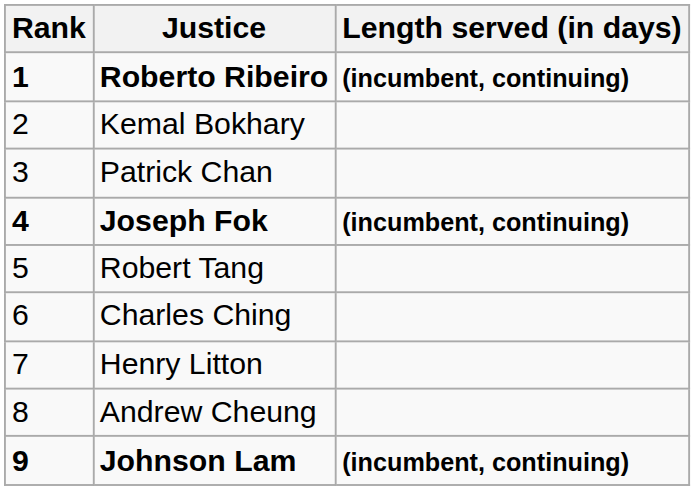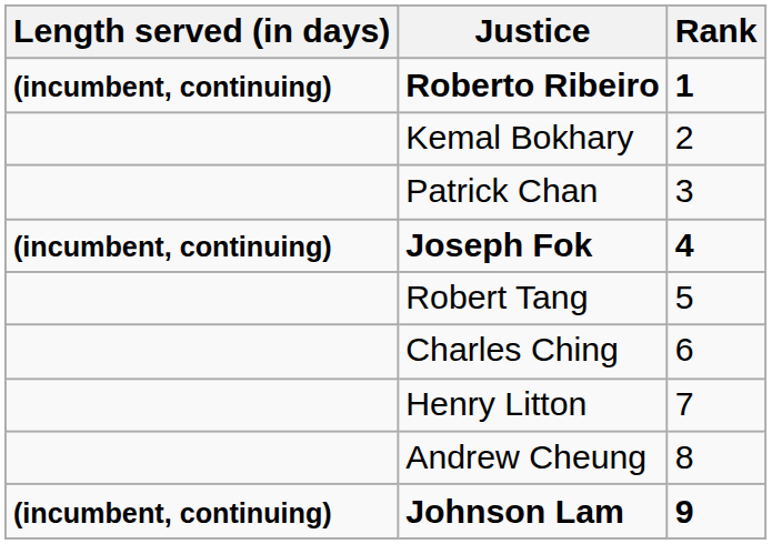 <table class="wikitable sortable">
 <tr>
+<th>Length served (in days)</th>
+<th>Justice</th>
 <th>Rank</th>
-<th>Justice</th>
-<th>Length served (in days)</th>
 </tr>
 <tr>
+<td><strong> <small>(incumbent, continuing)</small></strong></td>
+<td><strong>Roberto Ribeiro</strong></td>
 <td><strong>1</strong></td>
-<td><strong>Roberto Ribeiro</strong></td>
-<td><strong> <small>(incumbent, continuing)</small></strong></td>
 </tr>
 <tr>
+<td></td>
+<td>Kemal Bokhary</td>
 <td>2</td>
-<td>Kemal Bokhary</td>
-<td></td>
 </tr>
 <tr>
+<td></td>
+<td>Patrick Chan</td>
 <td>3</td>
-<td>Patrick Chan</td>
-<td></td>
 </tr>
 <tr>
+<td><strong> <small>(incumbent, continuing)</small></strong></td>
+<td><strong>Joseph Fok</strong></td>
 <td><strong>4</strong></td>
-<td><strong>Joseph Fok</strong></td>
-<td><strong> <small>(incumbent, continuing)</small></strong></td>
 </tr>
 <tr>
+<td></td>
+<td>Robert Tang</td>
 <td>5</td>
-<td>Robert Tang</td>
-<td></td>
 </tr>
 <tr>
+<td></td>
+<td>Charles Ching</td>
 <td>6</td>
-<td>Charles Ching</td>
-<td></td>
 </tr>
 <tr>
+<td></td>
+<td>Henry Litton</td>
 <td>7</td>
-<td>Henry Litton</td>
-<td></td>
 </tr>
 <tr>
+<td></td>
+<td>Andrew Cheung</td>
 <td>8</td>
-<td>Andrew Cheung</td>
-<td></td>
 </tr>
 <tr>
+<td><strong> <small>(incumbent, continuing)</small></strong></td>
+<td><strong>Johnson Lam</strong></td>
 <td><strong>9</strong></td>
-<td><strong>Johnson Lam</strong></td>
-<td><strong> <small>(incumbent, continuing)</small></strong></td>
 </tr>
 </table>
